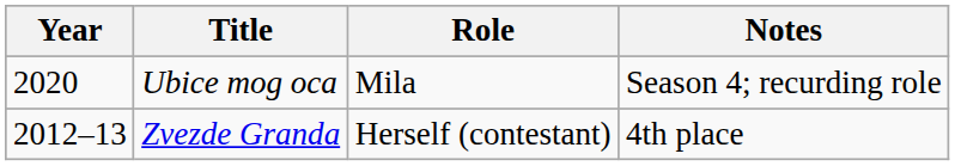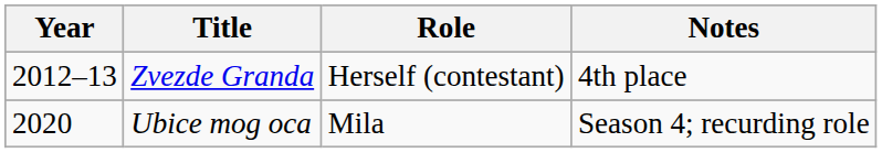 <table class="wikitable">
 <tr>
 <th>Year</th>
 <th>Title</th>
 <th>Role</th>
 <th>Notes</th>
 </tr>
 <tr>
+<td>2012–13</td>
+<td><em><a href='#'>Zvezde Granda</a></em></td>
+<td>Herself (contestant)</td>
+<td>4th place</td>
+</tr>
+<tr>
 <td>2020</td>
 <td><em>Ubice mog oca</em></td>
 <td>Mila</td>
 <td>Season 4; recurding role</td>
 </tr>
-<tr>
-<td>2012–13</td>
-<td><em><a href='#'>Zvezde Granda</a></em></td>
-<td>Herself (contestant)</td>
-<td>4th place</td>
-</tr>
 </table>
